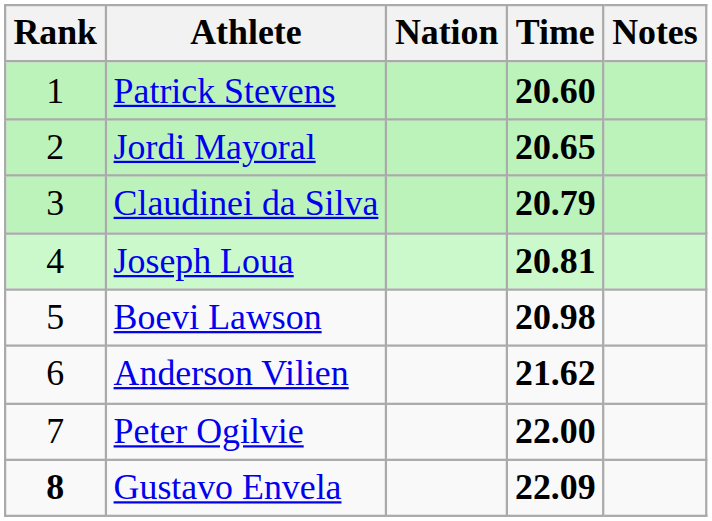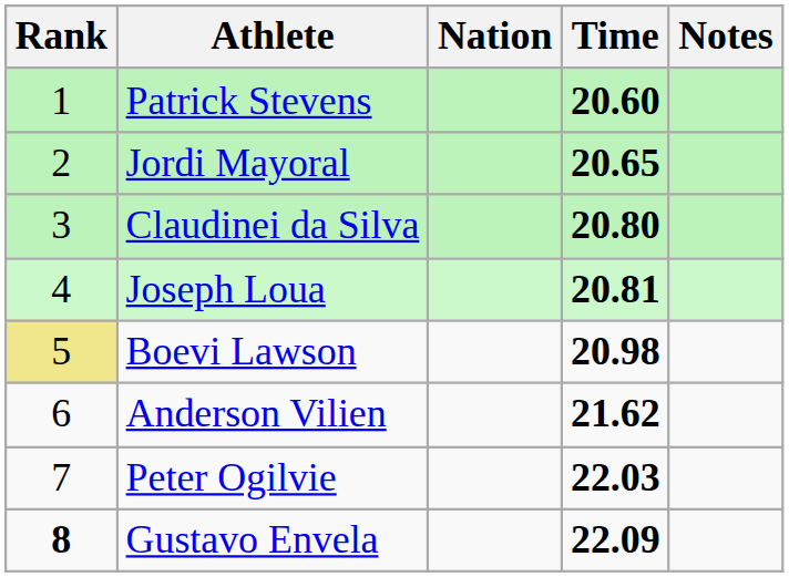 <table class="wikitable sortable" style="text-align:center">
 <tr>
 <th>Rank</th>
 <th>Athlete</th>
 <th>Nation</th>
 <th>Time</th>
 <th>Notes</th>
 </tr>
 <tr style="background:#bbf3bb;">
 <td>1</td>
 <td align=left><a href='#'>Patrick Stevens</a></td>
 <td align=left></td>
 <td><strong>20.60</strong></td>
 <td></td>
 </tr>
 <tr style="background:#bbf3bb;">
 <td>2</td>
 <td align=left><a href='#'>Jordi Mayoral</a></td>
 <td align=left></td>
 <td><strong>20.65</strong></td>
 <td></td>
 </tr>
 <tr style="background:#bbf3bb;">
 <td>3</td>
 <td align=left><a href='#'>Claudinei da Silva</a></td>
 <td align=left></td>
-<td><strong>20.79</strong></td>
+<td><strong>20.80</strong></td>
 <td></td>
 </tr>
 <tr style="background:#ccf9cc;">
 <td>4</td>
 <td align=left><a href='#'>Joseph Loua</a></td>
 <td align=left></td>
 <td><strong>20.81</strong></td>
 <td></td>
 </tr>
 <tr>
-<td>5</td>
+<td style="background: khaki;">5</td>
 <td align=left><a href='#'>Boevi Lawson</a></td>
 <td align=left></td>
 <td><strong>20.98</strong></td>
 <td></td>
 </tr>
 <tr>
 <td>6</td>
 <td align=left><a href='#'>Anderson Vilien</a></td>
 <td align=left></td>
 <td><strong>21.62</strong></td>
 <td></td>
 </tr>
 <tr>
 <td>7</td>
 <td align=left><a href='#'>Peter Ogilvie</a></td>
 <td align=left></td>
-<td><strong>22.00</strong></td>
+<td><strong>22.03</strong></td>
 <td></td>
 </tr>
 <tr>
 <td><strong>8</strong></td>
 <td align=left><a href='#'>Gustavo Envela</a></td>
 <td align=left></td>
 <td><strong>22.09</strong></td>
 <td></td>
 </tr>
 </table>
